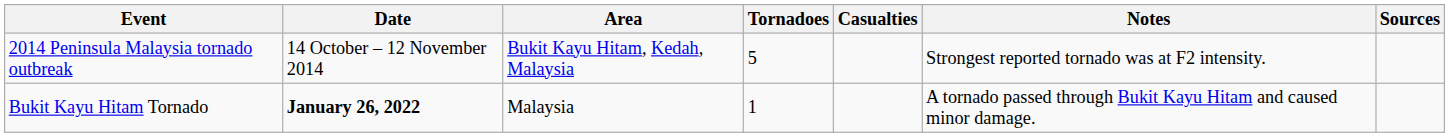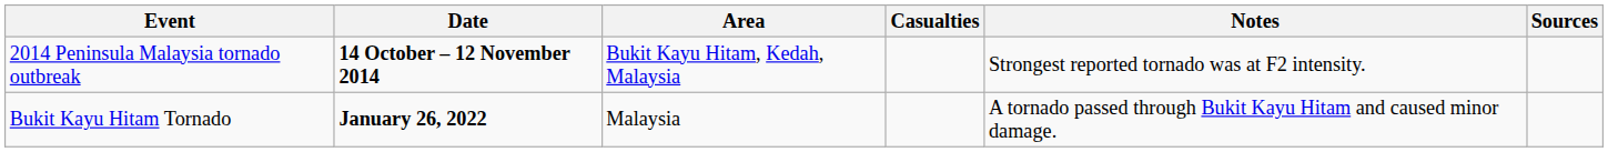 <table class="wikitable collapsible sortable" style="width:100%;">
 <tr>
 <th scope="col" class="unsortable">Event</th>
 <th>Date</th>
 <th>Area</th>
-<th>Tornadoes</th>
 <th>Casualties</th>
 <th scope="col" class="unsortable">Notes</th>
 <th scope="col" class="unsortable">Sources</th>
 </tr>
 <tr>
 <td><a href='#'>2014 Peninsula Malaysia tornado outbreak</a></td>
-<td>14 October – 12 November 2014</td>
+<td><strong>14 October – 12 November 2014</strong></td>
 <td><a href='#'>Bukit Kayu Hitam</a>, <a href='#'>Kedah</a>, <a href='#'>Malaysia</a></td>
-<td>5</td>
 <td></td>
 <td>Strongest reported tornado was at F2 intensity.</td>
 <td></td>
 </tr>
 <tr>
 <td><a href='#'>Bukit Kayu Hitam</a> Tornado</td>
 <td><strong>January 26, 2022</strong></td>
 <td>Malaysia</td>
-<td>1</td>
 <td></td>
 <td>A tornado passed through <a href='#'>Bukit Kayu Hitam</a> and caused minor damage.</td>
 <td></td>
 </tr>
 </table>
